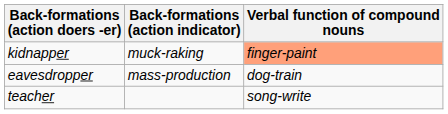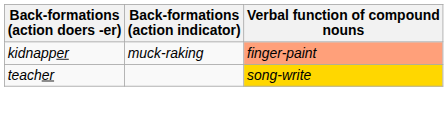 <table class="wikitable">
 <tr>
 <th>Back-formations<br>(action doers -er)</th>
 <th>Back-formations<br>(action indicator)</th>
 <th>Verbal function of compound<br>nouns</th>
 </tr>
 <tr>
 <td><em>kidnapp<u>er</u></em></td>
 <td><em>muck-raking</em></td>
 <td style="background: lightsalmon;"><em>finger-paint</em></td>
 </tr>
 <tr>
-<td><em>eavesdropp<u>er</u></em></td>
-<td><em>mass-production</em></td>
-<td><em>dog-train</em></td>
-</tr>
-<tr>
 <td><em>teach<u>er</u></em></td>
 <td></td>
-<td><em>song-write</em></td>
+<td style="background: gold;"><em>song-write</em></td>
 </tr>
 </table>
